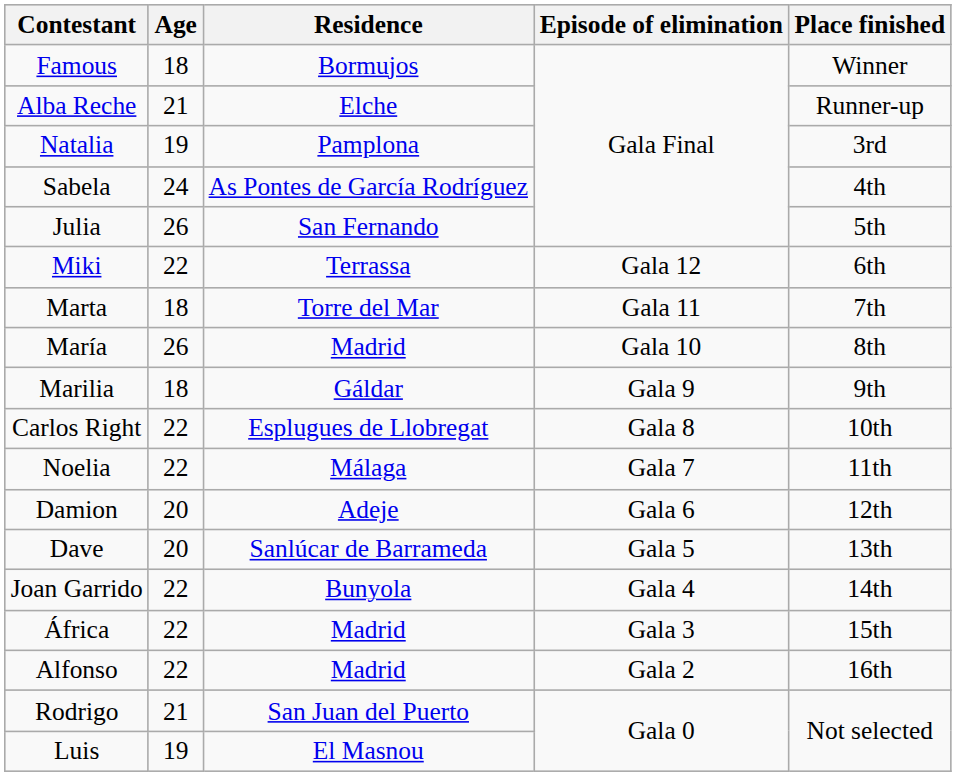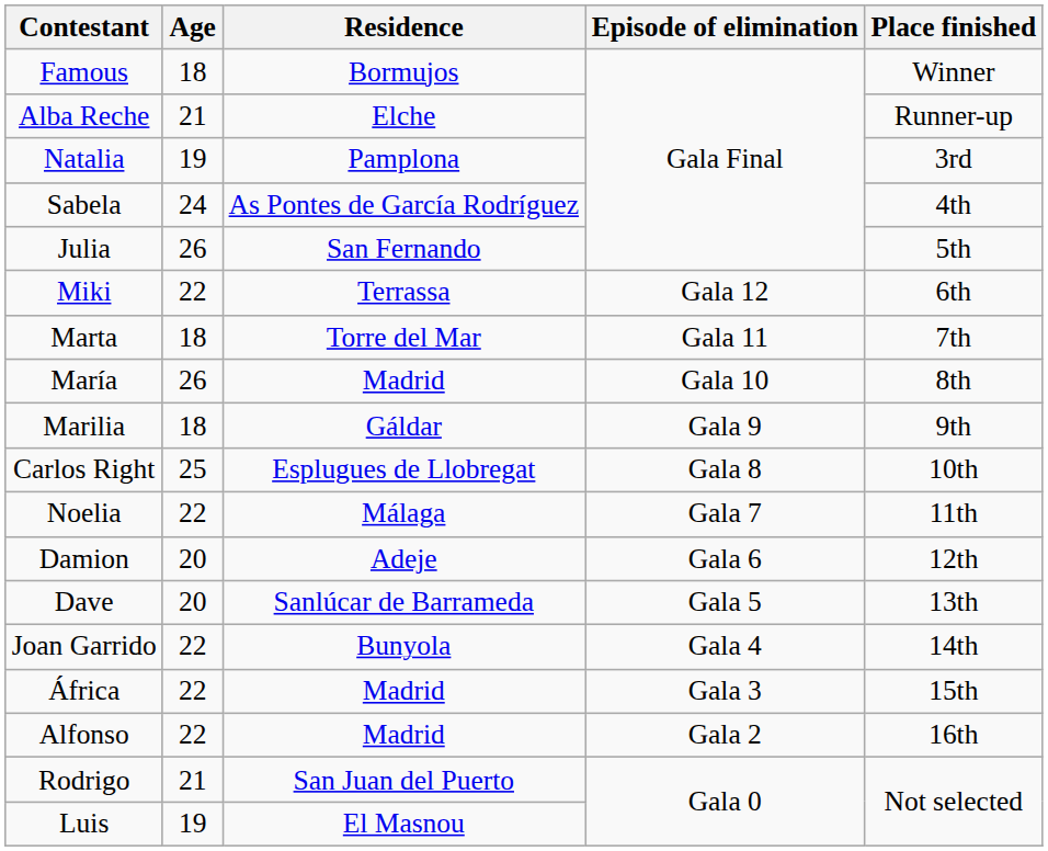 <table class="wikitable" style="text-align:center">
 <tr>
 <th>Contestant</th>
 <th>Age</th>
 <th>Residence</th>
 <th>Episode of elimination</th>
 <th>Place finished</th>
 </tr>
 <tr>
 <td><a href='#'>Famous</a></td>
 <td>18</td>
 <td><a href='#'>Bormujos</a></td>
 <td rowspan=5>Gala Final</td>
 <td>Winner</td>
 </tr>
 <tr>
 <td><a href='#'>Alba Reche</a></td>
 <td>21</td>
 <td><a href='#'>Elche</a></td>
 <td>Runner-up</td>
 </tr>
 <tr>
 <td><a href='#'>Natalia</a></td>
 <td>19</td>
 <td><a href='#'>Pamplona</a></td>
 <td>3rd</td>
 </tr>
 <tr>
 <td>Sabela</td>
 <td>24</td>
 <td><a href='#'>As Pontes de García Rodríguez</a></td>
 <td>4th</td>
 </tr>
 <tr>
 <td>Julia</td>
 <td>26</td>
 <td><a href='#'>San Fernando</a></td>
 <td>5th</td>
 </tr>
 <tr>
 <td><a href='#'>Miki</a></td>
 <td>22</td>
 <td><a href='#'>Terrassa</a></td>
 <td>Gala 12</td>
 <td>6th</td>
 </tr>
 <tr>
 <td>Marta</td>
 <td>18</td>
 <td><a href='#'>Torre del Mar</a></td>
 <td>Gala 11</td>
 <td>7th</td>
 </tr>
 <tr>
 <td>María</td>
 <td>26</td>
 <td><a href='#'>Madrid</a></td>
 <td>Gala 10</td>
 <td>8th</td>
 </tr>
 <tr>
 <td>Marilia</td>
 <td>18</td>
 <td><a href='#'>Gáldar</a></td>
 <td>Gala 9</td>
 <td>9th</td>
 </tr>
 <tr>
 <td>Carlos Right</td>
-<td>22</td>
+<td>25</td>
 <td><a href='#'>Esplugues de Llobregat</a></td>
 <td>Gala 8</td>
 <td>10th</td>
 </tr>
 <tr>
 <td>Noelia</td>
 <td>22</td>
 <td><a href='#'>Málaga</a></td>
 <td>Gala 7</td>
 <td>11th</td>
 </tr>
 <tr>
 <td>Damion</td>
 <td>20</td>
 <td><a href='#'>Adeje</a></td>
 <td>Gala 6</td>
 <td>12th</td>
 </tr>
 <tr>
 <td>Dave</td>
 <td>20</td>
 <td><a href='#'>Sanlúcar de Barrameda</a></td>
 <td>Gala 5</td>
 <td>13th</td>
 </tr>
 <tr>
 <td>Joan Garrido</td>
 <td>22</td>
 <td><a href='#'>Bunyola</a></td>
 <td>Gala 4</td>
 <td>14th</td>
 </tr>
 <tr>
 <td>África</td>
 <td>22</td>
 <td><a href='#'>Madrid</a></td>
 <td>Gala 3</td>
 <td>15th</td>
 </tr>
 <tr>
 <td>Alfonso</td>
 <td>22</td>
 <td><a href='#'>Madrid</a></td>
 <td>Gala 2</td>
 <td>16th</td>
 </tr>
 <tr>
 <td>Rodrigo</td>
 <td>21</td>
 <td><a href='#'>San Juan del Puerto</a></td>
 <td rowspan=2>Gala 0</td>
 <td rowspan=2>Not selected</td>
 </tr>
 <tr>
 <td>Luis</td>
 <td>19</td>
 <td><a href='#'>El Masnou</a></td>
 </tr>
 </table>
